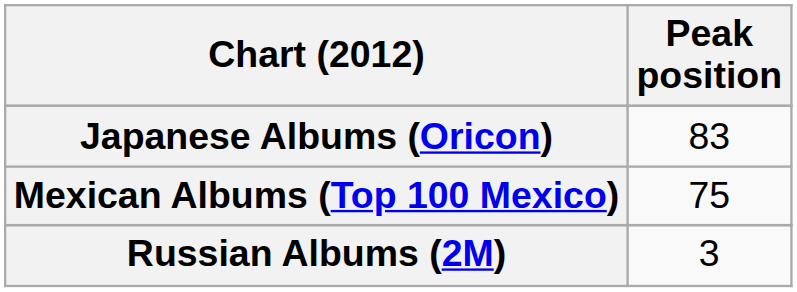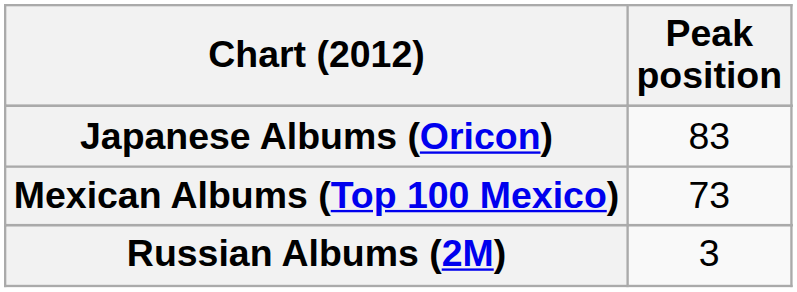 <table class="wikitable sortable plainrowheaders" style="text-align:center">
 <tr>
 <th scope="col">Chart (2012)</th>
 <th scope="col">Peak<br>position</th>
 </tr>
 <tr>
 </tr>
 <tr>
 </tr>
 <tr>
 </tr>
 <tr>
 </tr>
 <tr>
 <th scope="row">Japanese Albums (<a href='#'>Oricon</a>)</th>
 <td>83</td>
 </tr>
 <tr>
 <th scope="row">Mexican Albums (<a href='#'>Top 100 Mexico</a>)</th>
-<td>75</td>
+<td>73</td>
 </tr>
 <tr>
 </tr>
 <tr>
 </tr>
 <tr>
 <th scope="row">Russian Albums (<a href='#'>2M</a>)</th>
 <td>3</td>
 </tr>
 </table>
